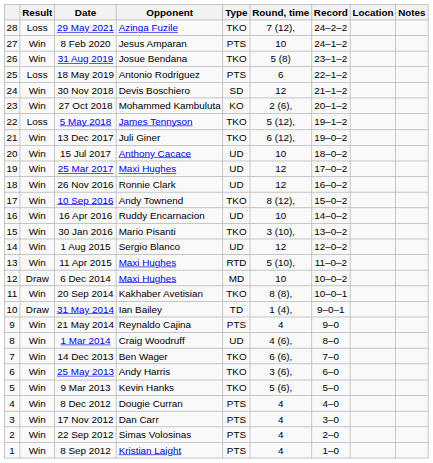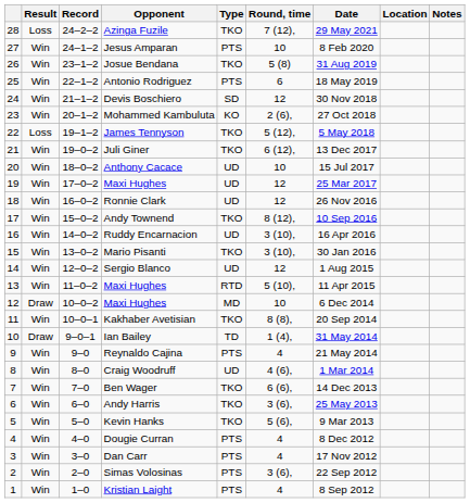 <table class="wikitable" style="text-align:center; font-size:95%">
 <tr>
 <th></th>
 <th>Result</th>
-<th>Date</th>
+<th>Record</th>
 <th>Opponent</th>
 <th>Type</th>
 <th>Round, time</th>
-<th>Record</th>
+<th>Date</th>
 <th>Location</th>
 <th>Notes</th>
 </tr>
 <tr>
 <td>28</td>
 <td>Loss</td>
-<td><a href='#'>29 May 2021</a></td>
+<td>24–2–2</td>
 <td align=left> <a href='#'>Azinga Fuzile</a></td>
 <td>TKO</td>
 <td>7 (12), </td>
-<td>24–2–2</td>
+<td><a href='#'>29 May 2021</a></td>
 <td align=left></td>
 <td></td>
 </tr>
 <tr>
 <td>27</td>
 <td>Win</td>
-<td>8 Feb 2020</td>
+<td>24–1–2</td>
 <td align=left> Jesus Amparan</td>
 <td>PTS</td>
 <td>10</td>
-<td>24–1–2</td>
+<td>8 Feb 2020</td>
 <td align=left></td>
 <td></td>
 </tr>
 <tr>
 <td>26</td>
 <td>Win</td>
-<td><a href='#'>31 Aug 2019</a></td>
+<td>23–1–2</td>
 <td align=left> Josue Bendana</td>
 <td>TKO</td>
 <td>5 (8)</td>
-<td>23–1–2</td>
+<td><a href='#'>31 Aug 2019</a></td>
 <td align=left> </td>
 <td></td>
 </tr>
 <tr>
 <td>25</td>
-<td>Loss</td>
-<td>18 May 2019</td>
+<td>Win</td>
+<td>22–1–2</td>
 <td align=left> Antonio Rodriguez</td>
 <td>PTS</td>
 <td>6</td>
-<td>22–1–2</td>
+<td>18 May 2019</td>
 <td align=left></td>
 <td></td>
 </tr>
 <tr>
 <td>24</td>
 <td>Win</td>
-<td>30 Nov 2018</td>
+<td>21–1–2</td>
 <td align=left> Devis Boschiero</td>
 <td>SD</td>
 <td>12</td>
-<td>21–1–2</td>
+<td>30 Nov 2018</td>
 <td align=left></td>
 <td align=left></td>
 </tr>
 <tr>
 <td>23</td>
 <td>Win</td>
-<td>27 Oct 2018</td>
+<td>20–1–2</td>
 <td align=left> Mohammed Kambuluta</td>
 <td>KO</td>
 <td>2 (6), </td>
-<td>20–1–2</td>
+<td>27 Oct 2018</td>
 <td align=left> </td>
 <td></td>
 </tr>
 <tr>
 <td>22</td>
 <td>Loss</td>
-<td><a href='#'>5 May 2018</a></td>
+<td>19–1–2</td>
 <td align=left> <a href='#'>James Tennyson</a></td>
 <td>TKO</td>
 <td>5 (12), </td>
-<td>19–1–2</td>
+<td><a href='#'>5 May 2018</a></td>
 <td align=left></td>
 <td align=left></td>
 </tr>
 <tr>
 <td>21</td>
 <td>Win</td>
-<td>13 Dec 2017</td>
+<td>19–0–2</td>
 <td align=left> Juli Giner</td>
 <td>TKO</td>
 <td>6 (12), </td>
-<td>19–0–2</td>
+<td>13 Dec 2017</td>
 <td align=left></td>
 <td align=left></td>
 </tr>
 <tr>
 <td>20</td>
 <td>Win</td>
-<td>15 Jul 2017</td>
+<td>18–0–2</td>
 <td align=left> <a href='#'>Anthony Cacace</a></td>
 <td>UD</td>
 <td>10</td>
-<td>18–0–2</td>
+<td>15 Jul 2017</td>
 <td align=left></td>
 <td align=left></td>
 </tr>
 <tr>
 <td>19</td>
 <td>Win</td>
-<td><a href='#'>25 Mar 2017</a></td>
+<td>17–0–2</td>
 <td align=left> <a href='#'>Maxi Hughes</a></td>
 <td>UD</td>
 <td>12</td>
-<td>17–0–2</td>
+<td><a href='#'>25 Mar 2017</a></td>
 <td align=left></td>
 <td align=left></td>
 </tr>
 <tr>
 <td>18</td>
 <td>Win</td>
-<td>26 Nov 2016</td>
+<td>16–0–2</td>
 <td align=left> Ronnie Clark</td>
 <td>UD</td>
 <td>12</td>
-<td>16–0–2</td>
+<td>26 Nov 2016</td>
 <td align=left></td>
 <td align=left></td>
 </tr>
 <tr>
 <td>17</td>
 <td>Win</td>
-<td><a href='#'>10 Sep 2016</a></td>
+<td>15–0–2</td>
 <td align=left> Andy Townend</td>
 <td>TKO</td>
 <td>8 (12), </td>
-<td>15–0–2</td>
+<td><a href='#'>10 Sep 2016</a></td>
 <td align=left></td>
 <td align=left></td>
 </tr>
 <tr>
 <td>16</td>
 <td>Win</td>
-<td>16 Apr 2016</td>
+<td>14–0–2</td>
 <td align=left> Ruddy Encarnacion</td>
 <td>UD</td>
-<td>10</td>
-<td>14–0–2</td>
+<td>3 (10), </td>
+<td>16 Apr 2016</td>
 <td align=left></td>
 <td align=left></td>
 </tr>
 <tr>
 <td>15</td>
 <td>Win</td>
-<td>30 Jan 2016</td>
+<td>13–0–2</td>
 <td align=left> Mario Pisanti</td>
 <td>TKO</td>
 <td>3 (10), </td>
-<td>13–0–2</td>
+<td>30 Jan 2016</td>
 <td align=left></td>
 <td align=left></td>
 </tr>
 <tr>
 <td>14</td>
 <td>Win</td>
-<td>1 Aug 2015</td>
+<td>12–0–2</td>
 <td align=left> Sergio Blanco</td>
 <td>UD</td>
 <td>12</td>
-<td>12–0–2</td>
+<td>1 Aug 2015</td>
 <td align=left></td>
 <td align=left></td>
 </tr>
 <tr>
 <td>13</td>
 <td>Win</td>
-<td>11 Apr 2015</td>
+<td>11–0–2</td>
 <td align=left> <a href='#'>Maxi Hughes</a></td>
 <td>RTD</td>
 <td>5 (10), </td>
-<td>11–0–2</td>
+<td>11 Apr 2015</td>
 <td align=left></td>
 <td align=left></td>
 </tr>
 <tr>
 <td>12</td>
 <td>Draw</td>
-<td>6 Dec 2014</td>
+<td>10–0–2</td>
 <td align=left> <a href='#'>Maxi Hughes</a></td>
 <td>MD</td>
 <td>10</td>
-<td>10–0–2</td>
+<td>6 Dec 2014</td>
 <td align=left></td>
 <td align=left></td>
 </tr>
 <tr>
 <td>11</td>
 <td>Win</td>
-<td>20 Sep 2014</td>
+<td>10–0–1</td>
 <td align=left> Kakhaber Avetisian</td>
 <td>TKO</td>
 <td>8 (8), </td>
-<td>10–0–1</td>
+<td>20 Sep 2014</td>
 <td align=left></td>
 <td align=left></td>
 </tr>
 <tr>
 <td>10</td>
 <td>Draw</td>
-<td><a href='#'>31 May 2014</a></td>
+<td>9–0–1</td>
 <td align=left> Ian Bailey</td>
 <td>TD</td>
 <td>1 (4), </td>
-<td>9–0–1</td>
+<td><a href='#'>31 May 2014</a></td>
 <td align=left></td>
 <td align=left></td>
 </tr>
 <tr>
 <td>9</td>
 <td>Win</td>
-<td>21 May 2014</td>
+<td>9–0</td>
 <td align=left> Reynaldo Cajina</td>
 <td>PTS</td>
 <td>4</td>
-<td>9–0</td>
+<td>21 May 2014</td>
 <td align=left></td>
 <td align=left></td>
 </tr>
 <tr>
 <td>8</td>
 <td>Win</td>
-<td><a href='#'>1 Mar 2014</a></td>
+<td>8–0</td>
 <td align=left> Craig Woodruff</td>
 <td>UD</td>
 <td>4 (6), </td>
-<td>8–0</td>
+<td><a href='#'>1 Mar 2014</a></td>
 <td align=left></td>
 <td align=left></td>
 </tr>
 <tr>
 <td>7</td>
 <td>Win</td>
-<td>14 Dec 2013</td>
+<td>7–0</td>
 <td align=left> Ben Wager</td>
 <td>TKO</td>
 <td>6 (6), </td>
-<td>7–0</td>
+<td>14 Dec 2013</td>
 <td align=left></td>
 <td align=left></td>
 </tr>
 <tr>
 <td>6</td>
 <td>Win</td>
-<td><a href='#'>25 May 2013</a></td>
+<td>6–0</td>
 <td align=left> Andy Harris</td>
 <td>TKO</td>
 <td>3 (6), </td>
-<td>6–0</td>
+<td><a href='#'>25 May 2013</a></td>
 <td align=left></td>
 <td align=left></td>
 </tr>
 <tr>
 <td>5</td>
 <td>Win</td>
-<td>9 Mar 2013</td>
+<td>5–0</td>
 <td align=left> Kevin Hanks</td>
 <td>TKO</td>
 <td>5 (6), </td>
-<td>5–0</td>
+<td>9 Mar 2013</td>
 <td align=left></td>
 <td align=left></td>
 </tr>
 <tr>
 <td>4</td>
 <td>Win</td>
-<td>8 Dec 2012</td>
+<td>4–0</td>
 <td align=left> Dougie Curran</td>
 <td>PTS</td>
 <td>4</td>
-<td>4–0</td>
+<td>8 Dec 2012</td>
 <td align=left></td>
 <td align=left></td>
 </tr>
 <tr>
 <td>3</td>
 <td>Win</td>
-<td>17 Nov 2012</td>
+<td>3–0</td>
 <td align=left> Dan Carr</td>
 <td>PTS</td>
 <td>4</td>
-<td>3–0</td>
+<td>17 Nov 2012</td>
 <td align=left></td>
 <td align=left></td>
 </tr>
 <tr>
 <td>2</td>
 <td>Win</td>
-<td>22 Sep 2012</td>
+<td>2–0</td>
 <td align=left> Simas Volosinas</td>
 <td>PTS</td>
-<td>4</td>
-<td>2–0</td>
+<td>3 (6), </td>
+<td>22 Sep 2012</td>
 <td align=left></td>
 <td align=left></td>
 </tr>
 <tr>
 <td>1</td>
 <td>Win</td>
-<td>8 Sep 2012</td>
+<td>1–0</td>
 <td align=left> <a href='#'>Kristian Laight</a></td>
 <td>PTS</td>
 <td>4</td>
-<td>1–0</td>
+<td>8 Sep 2012</td>
 <td align=left></td>
 <td></td>
 </tr>
 </table>
